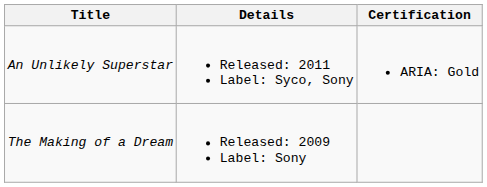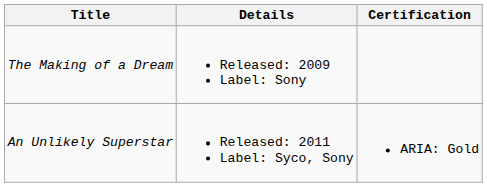 <table class="wikitable">
 <tr>
 <th>Title</th>
 <th>Details</th>
 <th>Certification</th>
 </tr>
 <tr>
+<td scope="row"><em>The Making of a Dream</em></td>
+<td><br><ul><li>Released: 2009</li><li>Label: Sony</li></ul></td>
+<td></td>
+</tr>
+<tr>
 <td scope="row"><em>An Unlikely Superstar</em></td>
 <td><br><ul><li>Released: 2011</li><li>Label: Syco, Sony</li></ul></td>
 <td><br><ul><li>ARIA: Gold</li></ul></td>
 </tr>
-<tr>
-<td scope="row"><em>The Making of a Dream</em></td>
-<td><br><ul><li>Released: 2009</li><li>Label: Sony</li></ul></td>
-<td></td>
-</tr>
 </table>
